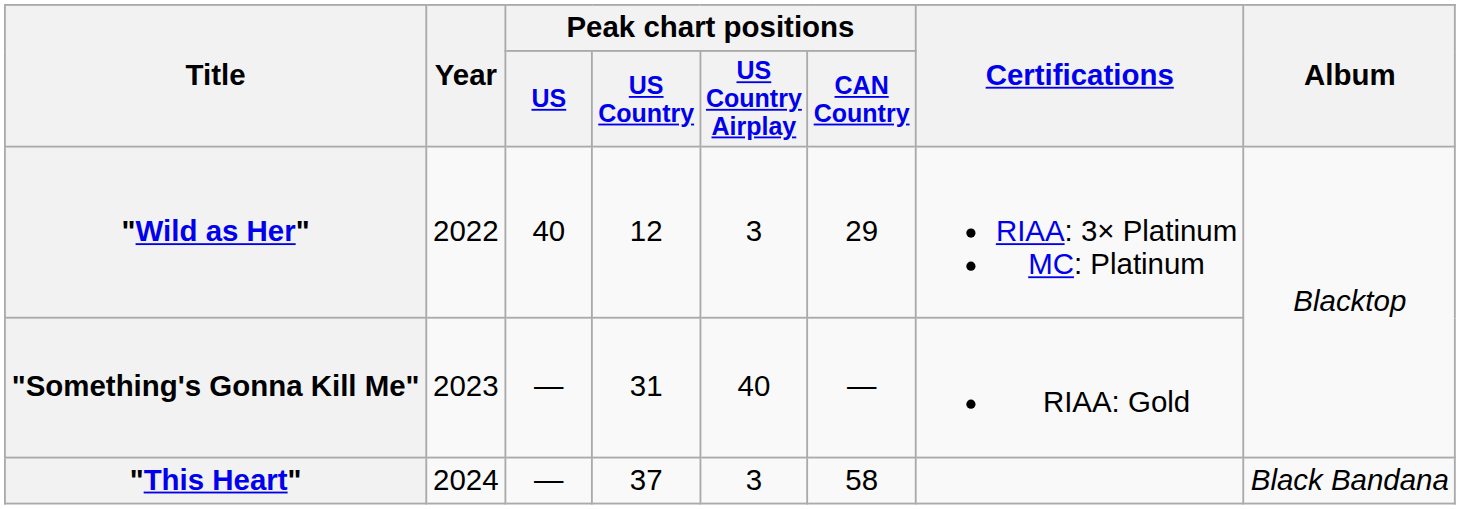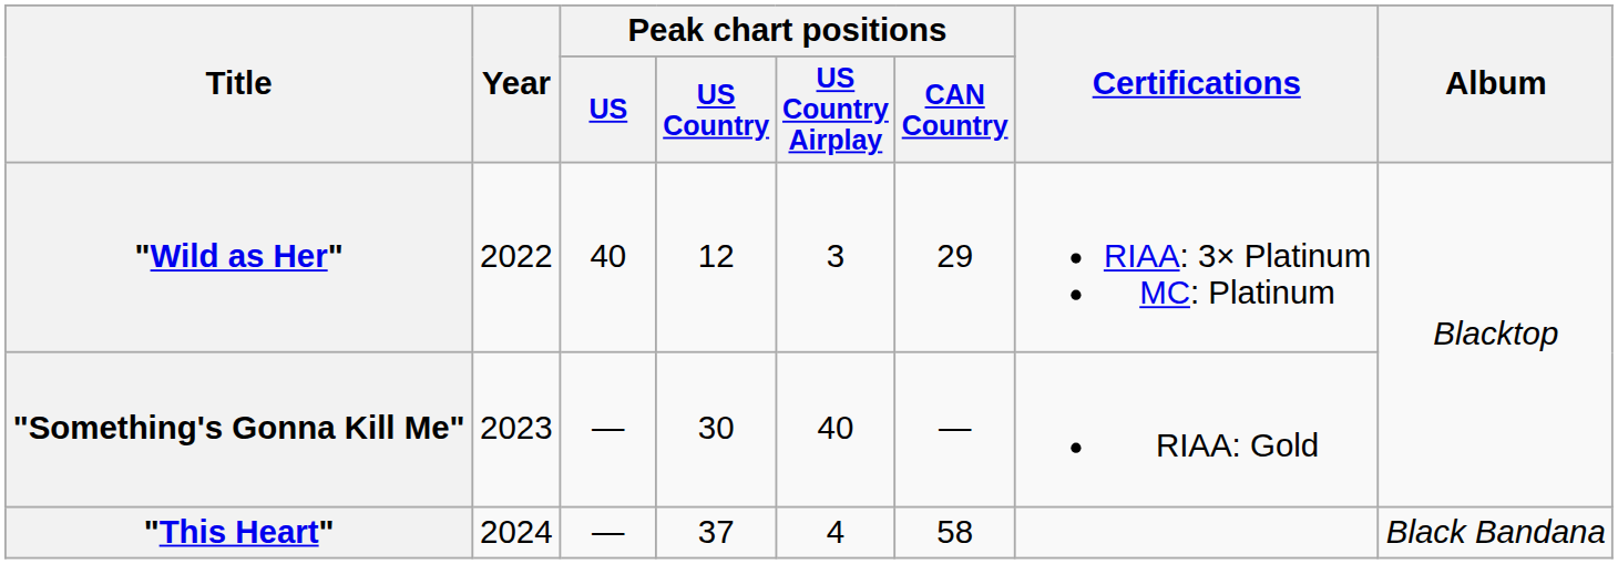 <table class="wikitable plainrowheaders" style="text-align:center;">
 <tr>
 <th scope="col" rowspan="2">Title</th>
 <th scope="col" rowspan="2">Year</th>
 <th scope="col" colspan="4">Peak chart positions</th>
 <th rowspan="2"><a href='#'>Certifications</a></th>
 <th scope="col" rowspan="2">Album</th>
 </tr>
 <tr>
 <th scope="col" style="width:3em;font-size:85%;"><a href='#'>US</a><br></th>
 <th scope="col" style="width:3em;font-size:85%;"><a href='#'>US<br>Country</a><br></th>
 <th scope="col" style="width:3em;font-size:85%;"><a href='#'>US<br>Country<br>Airplay</a><br></th>
 <th scope="col" style="width:3em;font-size:85%;"><a href='#'>CAN<br>Country</a><br></th>
 </tr>
 <tr>
 <th scope="row">"<a href='#'>Wild as Her</a>"</th>
 <td>2022</td>
 <td>40</td>
 <td>12</td>
 <td>3</td>
 <td>29</td>
 <td><br><ul><li><a href='#'>RIAA</a>: 3× Platinum</li><li><a href='#'>MC</a>: Platinum</li></ul></td>
 <td rowspan="2"><em>Blacktop</em></td>
 </tr>
 <tr>
 <th scope="row">"Something's Gonna Kill Me"</th>
 <td>2023</td>
 <td>—</td>
-<td>31</td>
+<td>30</td>
 <td>40</td>
 <td>—</td>
 <td><br><ul><li>RIAA: Gold</li></ul></td>
 </tr>
 <tr>
 <th scope="row">"<a href='#'>This Heart</a>"</th>
 <td>2024</td>
 <td>—</td>
 <td>37</td>
-<td>3</td>
+<td>4</td>
 <td>58</td>
 <td></td>
 <td><em>Black Bandana</em></td>
 </tr>
 </table>
